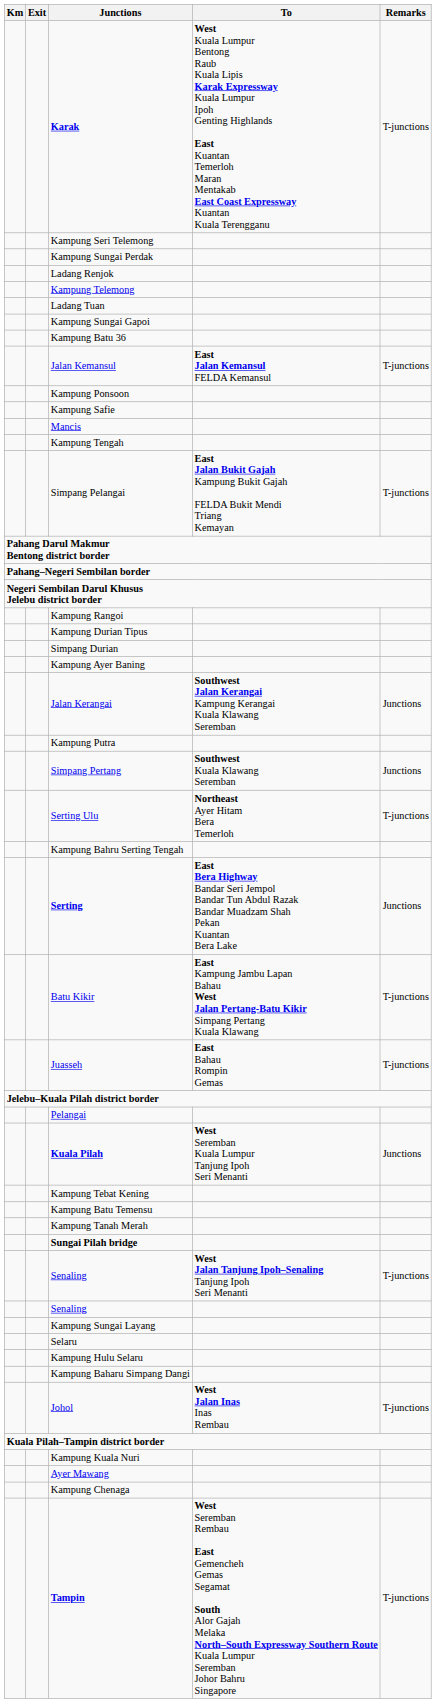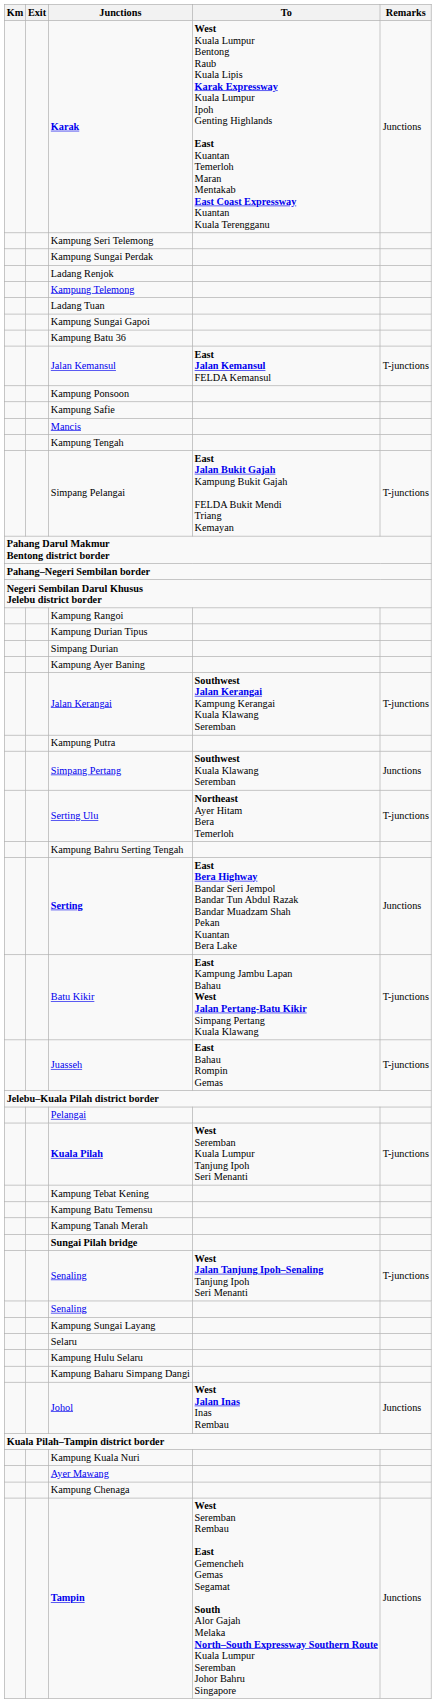 <table class="wikitable">
 <tr>
 <th>Km</th>
 <th>Exit</th>
 <th>Junctions</th>
 <th>To</th>
 <th>Remarks</th>
 </tr>
 <tr>
 <td></td>
 <td></td>
 <td><strong><a href='#'>Karak</a></strong></td>
 <td><strong>West</strong><br> Kuala Lumpur<br> Bentong<br> Raub<br> Kuala Lipis<br>  <strong><a href='#'>Karak Expressway</a></strong><br>Kuala Lumpur<br>Ipoh<br>Genting Highlands<br><br><strong>East</strong><br> Kuantan<br> Temerloh<br> Maran<br> Mentakab<br>  <strong><a href='#'>East Coast Expressway</a></strong><br>Kuantan<br>Kuala Terengganu</td>
-<td>T-junctions</td>
+<td>Junctions</td>
 </tr>
 <tr>
 <td></td>
 <td></td>
 <td>Kampung Seri Telemong</td>
 <td></td>
 <td></td>
 </tr>
 <tr>
 <td></td>
 <td></td>
 <td>Kampung Sungai Perdak</td>
 <td></td>
 <td></td>
 </tr>
 <tr>
 <td></td>
 <td></td>
 <td>Ladang Renjok</td>
 <td></td>
 <td></td>
 </tr>
 <tr>
 <td></td>
 <td></td>
 <td><a href='#'>Kampung Telemong</a></td>
 <td></td>
 <td></td>
 </tr>
 <tr>
 <td></td>
 <td></td>
 <td>Ladang Tuan</td>
 <td></td>
 <td></td>
 </tr>
 <tr>
 <td></td>
 <td></td>
 <td>Kampung Sungai Gapoi</td>
 <td></td>
 <td></td>
 </tr>
 <tr>
 <td></td>
 <td></td>
 <td>Kampung Batu 36</td>
 <td></td>
 <td></td>
 </tr>
 <tr>
 <td></td>
 <td></td>
 <td><a href='#'>Jalan Kemansul</a></td>
 <td><strong>East</strong><br> <strong><a href='#'>Jalan Kemansul</a></strong><br>FELDA Kemansul</td>
 <td>T-junctions</td>
 </tr>
 <tr>
 <td></td>
 <td></td>
 <td>Kampung Ponsoon</td>
 <td></td>
 <td></td>
 </tr>
 <tr>
 <td></td>
 <td></td>
 <td>Kampung Safie</td>
 <td></td>
 <td></td>
 </tr>
 <tr>
 <td></td>
 <td></td>
 <td><a href='#'>Mancis</a></td>
 <td></td>
 <td></td>
 </tr>
 <tr>
 <td></td>
 <td></td>
 <td>Kampung Tengah</td>
 <td></td>
 <td></td>
 </tr>
 <tr>
 <td></td>
 <td></td>
 <td>Simpang Pelangai</td>
 <td><strong>East</strong><br> <strong><a href='#'>Jalan Bukit Gajah</a></strong><br> Kampung Bukit Gajah<br><br> FELDA Bukit Mendi<br> Triang<br> Kemayan</td>
 <td>T-junctions</td>
 </tr>
 <tr>
 <td style="width:600px" colspan="6" style="text-align:center; background:blue;"><strong><span>Pahang Darul Makmur<br>Bentong district border</span></strong></td>
 </tr>
 <tr>
 <td style="width:600px" colspan="6" style="text-align:center; background:yellow;"><strong><span>Pahang–Negeri Sembilan border</span></strong></td>
 </tr>
 <tr>
 <td style="width:600px" colspan="6" style="text-align:center; background:blue;"><strong><span>Negeri Sembilan Darul Khusus<br>Jelebu district border</span></strong></td>
 </tr>
 <tr>
 <td></td>
 <td></td>
 <td>Kampung Rangoi</td>
 <td></td>
 <td></td>
 </tr>
 <tr>
 <td></td>
 <td></td>
 <td>Kampung Durian Tipus</td>
 <td></td>
 <td></td>
 </tr>
 <tr>
 <td></td>
 <td></td>
 <td>Simpang Durian</td>
 <td></td>
 <td></td>
 </tr>
 <tr>
 <td></td>
 <td></td>
 <td>Kampung Ayer Baning</td>
 <td></td>
 <td></td>
 </tr>
 <tr>
 <td></td>
 <td></td>
 <td><a href='#'>Jalan Kerangai</a></td>
 <td><strong>Southwest</strong><br> <strong><a href='#'>Jalan Kerangai</a></strong><br> Kampung Kerangai<br> Kuala Klawang<br> Seremban</td>
-<td>Junctions</td>
+<td>T-junctions</td>
 </tr>
 <tr>
 <td></td>
 <td></td>
 <td>Kampung Putra</td>
 <td></td>
 <td></td>
 </tr>
 <tr>
 <td></td>
 <td></td>
 <td><a href='#'>Simpang Pertang</a></td>
 <td><strong>Southwest</strong><br> Kuala Klawang<br> Seremban</td>
 <td>Junctions</td>
 </tr>
 <tr>
 <td></td>
 <td></td>
 <td><a href='#'>Serting Ulu</a></td>
 <td><strong>Northeast</strong><br> Ayer Hitam<br> Bera<br> Temerloh</td>
 <td>T-junctions</td>
 </tr>
 <tr>
 <td></td>
 <td></td>
 <td>Kampung Bahru Serting Tengah</td>
 <td></td>
 <td></td>
 </tr>
 <tr>
 <td></td>
 <td></td>
 <td><strong><a href='#'>Serting</a></strong></td>
 <td><strong>East</strong><br> <strong><a href='#'>Bera Highway</a></strong><br> Bandar Seri Jempol<br> Bandar Tun Abdul Razak<br> Bandar Muadzam Shah<br> Pekan<br> Kuantan<br> Bera Lake</td>
 <td>Junctions</td>
 </tr>
 <tr>
 <td></td>
 <td></td>
 <td><a href='#'>Batu Kikir</a></td>
 <td><strong>East</strong><br> Kampung Jambu Lapan<br> Bahau <br><strong>West</strong><br>  <strong><a href='#'>Jalan Pertang-Batu Kikir</a></strong> <br> Simpang Pertang<br>  Kuala Klawang</td>
 <td>T-junctions</td>
 </tr>
 <tr>
 <td></td>
 <td></td>
 <td><a href='#'>Juasseh</a></td>
 <td><strong>East</strong><br> Bahau<br> Rompin<br> Gemas</td>
 <td>T-junctions</td>
 </tr>
 <tr>
 <td style="width:600px" colspan="6" style="text-align:center; background:blue;"><strong><span>Jelebu–Kuala Pilah district border</span></strong></td>
 </tr>
 <tr>
 <td></td>
 <td></td>
 <td><a href='#'>Pelangai</a></td>
 <td></td>
 <td></td>
 </tr>
 <tr>
 <td></td>
 <td></td>
 <td><strong><a href='#'>Kuala Pilah</a></strong></td>
 <td><strong>West</strong><br> Seremban<br> Kuala Lumpur<br> Tanjung Ipoh<br> Seri Menanti</td>
-<td>Junctions</td>
+<td>T-junctions</td>
 </tr>
 <tr>
 <td></td>
 <td></td>
 <td>Kampung Tebat Kening</td>
 <td></td>
 <td></td>
 </tr>
 <tr>
 <td></td>
 <td></td>
 <td>Kampung Batu Temensu</td>
 <td></td>
 <td></td>
 </tr>
 <tr>
 <td></td>
 <td></td>
 <td>Kampung Tanah Merah</td>
 <td></td>
 <td></td>
 </tr>
 <tr>
 <td></td>
 <td></td>
 <td><strong>Sungai Pilah bridge</strong></td>
 <td></td>
 <td></td>
 </tr>
 <tr>
 <td></td>
 <td></td>
 <td><a href='#'>Senaling</a></td>
 <td><strong>West</strong><br> <strong><a href='#'>Jalan Tanjung Ipoh–Senaling</a></strong><br>Tanjung Ipoh<br>Seri Menanti</td>
 <td>T-junctions</td>
 </tr>
 <tr>
 <td></td>
 <td></td>
 <td><a href='#'>Senaling</a></td>
 <td></td>
 <td></td>
 </tr>
 <tr>
 <td></td>
 <td></td>
 <td>Kampung Sungai Layang</td>
 <td></td>
 <td></td>
 </tr>
 <tr>
 <td></td>
 <td></td>
 <td>Selaru</td>
 <td></td>
 <td></td>
 </tr>
 <tr>
 <td></td>
 <td></td>
 <td>Kampung Hulu Selaru</td>
 <td></td>
 <td></td>
 </tr>
 <tr>
 <td></td>
 <td></td>
 <td>Kampung Baharu Simpang Dangi</td>
 <td></td>
 <td></td>
 </tr>
 <tr>
 <td></td>
 <td></td>
 <td><a href='#'>Johol</a></td>
 <td><strong>West</strong><br> <strong><a href='#'>Jalan Inas</a></strong><br>Inas<br>Rembau</td>
-<td>T-junctions</td>
+<td>Junctions</td>
 </tr>
 <tr>
 <td style="width:600px" colspan="6" style="text-align:center; background:blue;"><strong><span>Kuala Pilah–Tampin district border</span></strong></td>
 </tr>
 <tr>
 <td></td>
 <td></td>
 <td>Kampung Kuala Nuri</td>
 <td></td>
 <td></td>
 </tr>
 <tr>
 <td></td>
 <td></td>
 <td><a href='#'>Ayer Mawang</a></td>
 <td></td>
 <td></td>
 </tr>
 <tr>
 <td></td>
 <td></td>
 <td>Kampung Chenaga</td>
 <td></td>
 <td></td>
 </tr>
 <tr>
 <td></td>
 <td></td>
 <td><strong><a href='#'>Tampin</a></strong></td>
 <td><strong>West</strong><br> Seremban<br> Rembau<br><br><strong>East</strong><br> Gemencheh<br> Gemas<br> Segamat<br><br><strong>South</strong><br> Alor Gajah<br> Melaka<br>  <strong><a href='#'>North–South Expressway Southern Route</a></strong><br>Kuala Lumpur<br>Seremban<br>Johor Bahru<br>Singapore</td>
-<td>T-junctions</td>
+<td>Junctions</td>
 </tr>
 </table>
